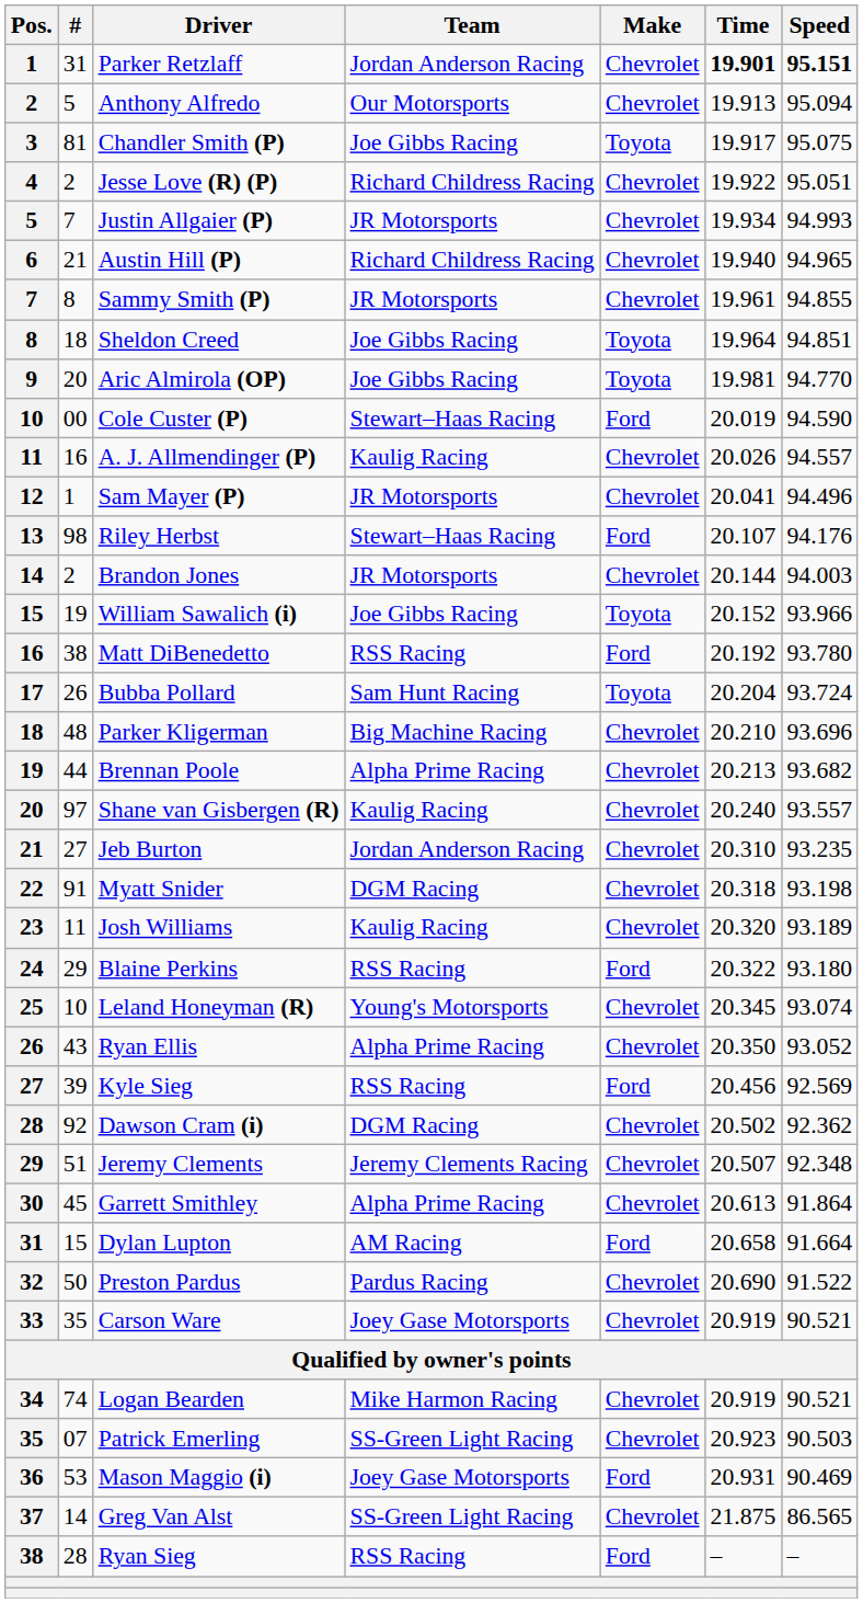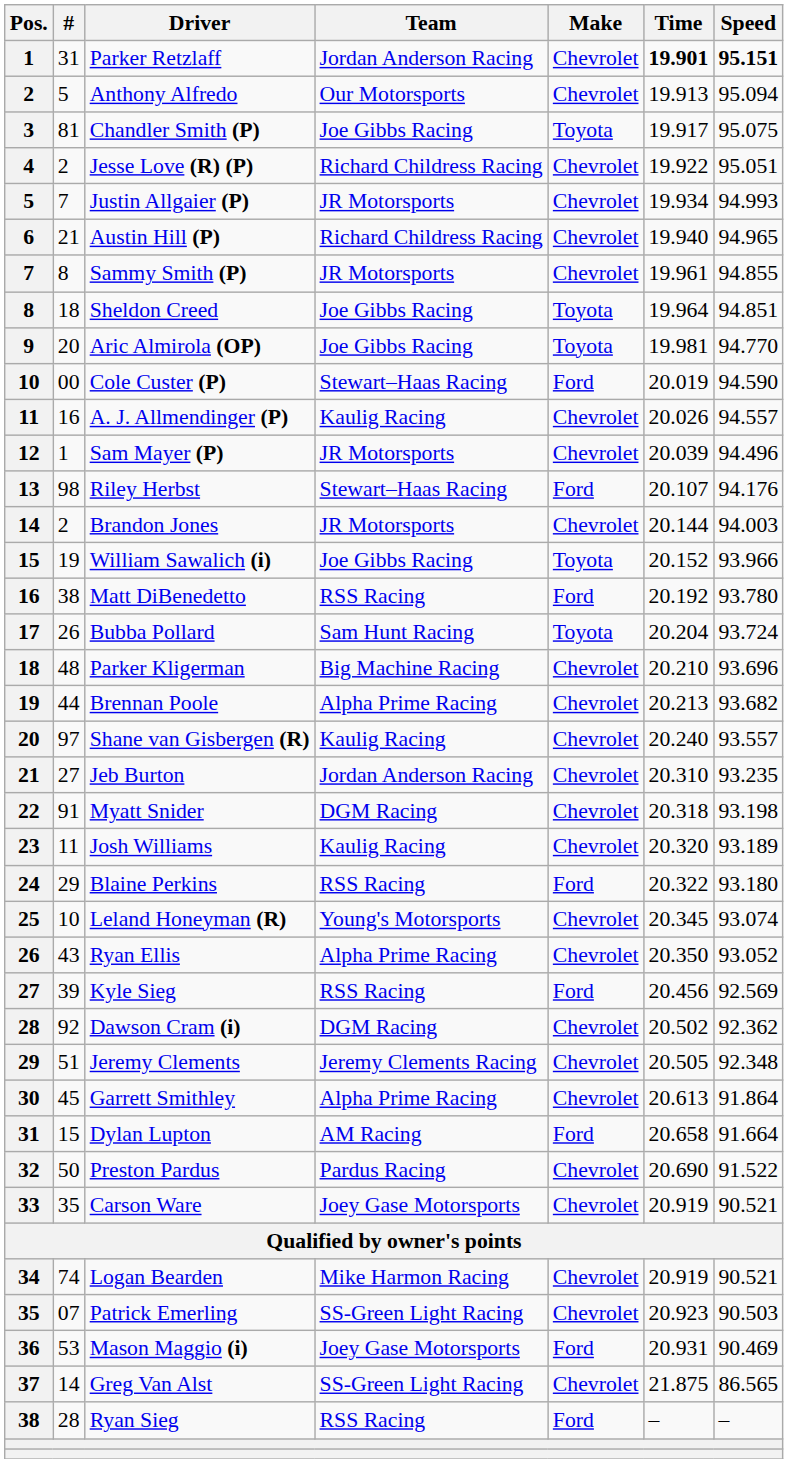 <table class="wikitable" style="font-size:95%">
 <tr>
 <th>Pos.</th>
 <th>#</th>
 <th>Driver</th>
 <th>Team</th>
 <th>Make</th>
 <th>Time</th>
 <th>Speed</th>
 </tr>
 <tr>
 <th>1</th>
 <td>31</td>
 <td><a href='#'>Parker Retzlaff</a></td>
 <td><a href='#'>Jordan Anderson Racing</a></td>
 <td><a href='#'>Chevrolet</a></td>
 <td><strong>19.901</strong></td>
 <td><strong>95.151</strong></td>
 </tr>
 <tr>
 <th>2</th>
 <td>5</td>
 <td><a href='#'>Anthony Alfredo</a></td>
 <td><a href='#'>Our Motorsports</a></td>
 <td><a href='#'>Chevrolet</a></td>
 <td>19.913</td>
 <td>95.094</td>
 </tr>
 <tr>
 <th>3</th>
 <td>81</td>
 <td><a href='#'>Chandler Smith</a> <strong>(P)</strong></td>
 <td><a href='#'>Joe Gibbs Racing</a></td>
 <td><a href='#'>Toyota</a></td>
 <td>19.917</td>
 <td>95.075</td>
 </tr>
 <tr>
 <th>4</th>
 <td>2</td>
 <td><a href='#'>Jesse Love</a> <strong>(R)</strong> <strong>(P)</strong></td>
 <td><a href='#'>Richard Childress Racing</a></td>
 <td><a href='#'>Chevrolet</a></td>
 <td>19.922</td>
 <td>95.051</td>
 </tr>
 <tr>
 <th>5</th>
 <td>7</td>
 <td><a href='#'>Justin Allgaier</a> <strong>(P)</strong></td>
 <td><a href='#'>JR Motorsports</a></td>
 <td><a href='#'>Chevrolet</a></td>
 <td>19.934</td>
 <td>94.993</td>
 </tr>
 <tr>
 <th>6</th>
 <td>21</td>
 <td><a href='#'>Austin Hill</a> <strong>(P)</strong></td>
 <td><a href='#'>Richard Childress Racing</a></td>
 <td><a href='#'>Chevrolet</a></td>
 <td>19.940</td>
 <td>94.965</td>
 </tr>
 <tr>
 <th>7</th>
 <td>8</td>
 <td><a href='#'>Sammy Smith</a> <strong>(P)</strong></td>
 <td><a href='#'>JR Motorsports</a></td>
 <td><a href='#'>Chevrolet</a></td>
 <td>19.961</td>
 <td>94.855</td>
 </tr>
 <tr>
 <th>8</th>
 <td>18</td>
 <td><a href='#'>Sheldon Creed</a></td>
 <td><a href='#'>Joe Gibbs Racing</a></td>
 <td><a href='#'>Toyota</a></td>
 <td>19.964</td>
 <td>94.851</td>
 </tr>
 <tr>
 <th>9</th>
 <td>20</td>
 <td><a href='#'>Aric Almirola</a> <strong>(OP)</strong></td>
 <td><a href='#'>Joe Gibbs Racing</a></td>
 <td><a href='#'>Toyota</a></td>
 <td>19.981</td>
 <td>94.770</td>
 </tr>
 <tr>
 <th>10</th>
 <td>00</td>
 <td><a href='#'>Cole Custer</a> <strong>(P)</strong></td>
 <td><a href='#'>Stewart–Haas Racing</a></td>
 <td><a href='#'>Ford</a></td>
 <td>20.019</td>
 <td>94.590</td>
 </tr>
 <tr>
 <th>11</th>
 <td>16</td>
 <td><a href='#'>A. J. Allmendinger</a> <strong>(P)</strong></td>
 <td><a href='#'>Kaulig Racing</a></td>
 <td><a href='#'>Chevrolet</a></td>
 <td>20.026</td>
 <td>94.557</td>
 </tr>
 <tr>
 <th>12</th>
 <td>1</td>
 <td><a href='#'>Sam Mayer</a> <strong>(P)</strong></td>
 <td><a href='#'>JR Motorsports</a></td>
 <td><a href='#'>Chevrolet</a></td>
-<td>20.041</td>
+<td>20.039</td>
 <td>94.496</td>
 </tr>
 <tr>
 <th>13</th>
 <td>98</td>
 <td><a href='#'>Riley Herbst</a></td>
 <td><a href='#'>Stewart–Haas Racing</a></td>
 <td><a href='#'>Ford</a></td>
 <td>20.107</td>
 <td>94.176</td>
 </tr>
 <tr>
 <th>14</th>
 <td>2</td>
 <td><a href='#'>Brandon Jones</a></td>
 <td><a href='#'>JR Motorsports</a></td>
 <td><a href='#'>Chevrolet</a></td>
 <td>20.144</td>
 <td>94.003</td>
 </tr>
 <tr>
 <th>15</th>
 <td>19</td>
 <td><a href='#'>William Sawalich</a> <strong>(i)</strong></td>
 <td><a href='#'>Joe Gibbs Racing</a></td>
 <td><a href='#'>Toyota</a></td>
 <td>20.152</td>
 <td>93.966</td>
 </tr>
 <tr>
 <th>16</th>
 <td>38</td>
 <td><a href='#'>Matt DiBenedetto</a></td>
 <td><a href='#'>RSS Racing</a></td>
 <td><a href='#'>Ford</a></td>
 <td>20.192</td>
 <td>93.780</td>
 </tr>
 <tr>
 <th>17</th>
 <td>26</td>
 <td><a href='#'>Bubba Pollard</a></td>
 <td><a href='#'>Sam Hunt Racing</a></td>
 <td><a href='#'>Toyota</a></td>
 <td>20.204</td>
 <td>93.724</td>
 </tr>
 <tr>
 <th>18</th>
 <td>48</td>
 <td><a href='#'>Parker Kligerman</a></td>
 <td><a href='#'>Big Machine Racing</a></td>
 <td><a href='#'>Chevrolet</a></td>
 <td>20.210</td>
 <td>93.696</td>
 </tr>
 <tr>
 <th>19</th>
 <td>44</td>
 <td><a href='#'>Brennan Poole</a></td>
 <td><a href='#'>Alpha Prime Racing</a></td>
 <td><a href='#'>Chevrolet</a></td>
 <td>20.213</td>
 <td>93.682</td>
 </tr>
 <tr>
 <th>20</th>
 <td>97</td>
 <td><a href='#'>Shane van Gisbergen</a> <strong>(R)</strong></td>
 <td><a href='#'>Kaulig Racing</a></td>
 <td><a href='#'>Chevrolet</a></td>
 <td>20.240</td>
 <td>93.557</td>
 </tr>
 <tr>
 <th>21</th>
 <td>27</td>
 <td><a href='#'>Jeb Burton</a></td>
 <td><a href='#'>Jordan Anderson Racing</a></td>
 <td><a href='#'>Chevrolet</a></td>
 <td>20.310</td>
 <td>93.235</td>
 </tr>
 <tr>
 <th>22</th>
 <td>91</td>
 <td><a href='#'>Myatt Snider</a></td>
 <td><a href='#'>DGM Racing</a></td>
 <td><a href='#'>Chevrolet</a></td>
 <td>20.318</td>
 <td>93.198</td>
 </tr>
 <tr>
 <th>23</th>
 <td>11</td>
 <td><a href='#'>Josh Williams</a></td>
 <td><a href='#'>Kaulig Racing</a></td>
 <td><a href='#'>Chevrolet</a></td>
 <td>20.320</td>
 <td>93.189</td>
 </tr>
 <tr>
 <th>24</th>
 <td>29</td>
 <td><a href='#'>Blaine Perkins</a></td>
 <td><a href='#'>RSS Racing</a></td>
 <td><a href='#'>Ford</a></td>
 <td>20.322</td>
 <td>93.180</td>
 </tr>
 <tr>
 <th>25</th>
 <td>10</td>
 <td><a href='#'>Leland Honeyman</a> <strong>(R)</strong></td>
 <td><a href='#'>Young's Motorsports</a></td>
 <td><a href='#'>Chevrolet</a></td>
 <td>20.345</td>
 <td>93.074</td>
 </tr>
 <tr>
 <th>26</th>
 <td>43</td>
 <td><a href='#'>Ryan Ellis</a></td>
 <td><a href='#'>Alpha Prime Racing</a></td>
 <td><a href='#'>Chevrolet</a></td>
 <td>20.350</td>
 <td>93.052</td>
 </tr>
 <tr>
 <th>27</th>
 <td>39</td>
 <td><a href='#'>Kyle Sieg</a></td>
 <td><a href='#'>RSS Racing</a></td>
 <td><a href='#'>Ford</a></td>
 <td>20.456</td>
 <td>92.569</td>
 </tr>
 <tr>
 <th>28</th>
 <td>92</td>
 <td><a href='#'>Dawson Cram</a> <strong>(i)</strong></td>
 <td><a href='#'>DGM Racing</a></td>
 <td><a href='#'>Chevrolet</a></td>
 <td>20.502</td>
 <td>92.362</td>
 </tr>
 <tr>
 <th>29</th>
 <td>51</td>
 <td><a href='#'>Jeremy Clements</a></td>
 <td><a href='#'>Jeremy Clements Racing</a></td>
 <td><a href='#'>Chevrolet</a></td>
-<td>20.507</td>
+<td>20.505</td>
 <td>92.348</td>
 </tr>
 <tr>
 <th>30</th>
 <td>45</td>
 <td><a href='#'>Garrett Smithley</a></td>
 <td><a href='#'>Alpha Prime Racing</a></td>
 <td><a href='#'>Chevrolet</a></td>
 <td>20.613</td>
 <td>91.864</td>
 </tr>
 <tr>
 <th>31</th>
 <td>15</td>
 <td><a href='#'>Dylan Lupton</a></td>
 <td><a href='#'>AM Racing</a></td>
 <td><a href='#'>Ford</a></td>
 <td>20.658</td>
 <td>91.664</td>
 </tr>
 <tr>
 <th>32</th>
 <td>50</td>
 <td><a href='#'>Preston Pardus</a></td>
 <td><a href='#'>Pardus Racing</a></td>
 <td><a href='#'>Chevrolet</a></td>
 <td>20.690</td>
 <td>91.522</td>
 </tr>
 <tr>
 <th>33</th>
 <td>35</td>
 <td><a href='#'>Carson Ware</a></td>
 <td><a href='#'>Joey Gase Motorsports</a></td>
 <td><a href='#'>Chevrolet</a></td>
 <td>20.919</td>
 <td>90.521</td>
 </tr>
 <tr>
 <th colspan="7">Qualified by owner's points</th>
 </tr>
 <tr>
 <th>34</th>
 <td>74</td>
 <td><a href='#'>Logan Bearden</a></td>
 <td><a href='#'>Mike Harmon Racing</a></td>
 <td><a href='#'>Chevrolet</a></td>
 <td>20.919</td>
 <td>90.521</td>
 </tr>
 <tr>
 <th>35</th>
 <td>07</td>
 <td><a href='#'>Patrick Emerling</a></td>
 <td><a href='#'>SS-Green Light Racing</a></td>
 <td><a href='#'>Chevrolet</a></td>
 <td>20.923</td>
 <td>90.503</td>
 </tr>
 <tr>
 <th>36</th>
 <td>53</td>
 <td><a href='#'>Mason Maggio</a> <strong>(i)</strong></td>
 <td><a href='#'>Joey Gase Motorsports</a></td>
 <td><a href='#'>Ford</a></td>
 <td>20.931</td>
 <td>90.469</td>
 </tr>
 <tr>
 <th>37</th>
 <td>14</td>
 <td><a href='#'>Greg Van Alst</a></td>
 <td><a href='#'>SS-Green Light Racing</a></td>
 <td><a href='#'>Chevrolet</a></td>
 <td>21.875</td>
 <td>86.565</td>
 </tr>
 <tr>
 <th>38</th>
 <td>28</td>
 <td><a href='#'>Ryan Sieg</a></td>
 <td><a href='#'>RSS Racing</a></td>
 <td><a href='#'>Ford</a></td>
 <td>–</td>
 <td>–</td>
 </tr>
 <tr>
 <th colspan="7"></th>
 </tr>
 <tr>
 <th colspan="7"></th>
 </tr>
 </table>
